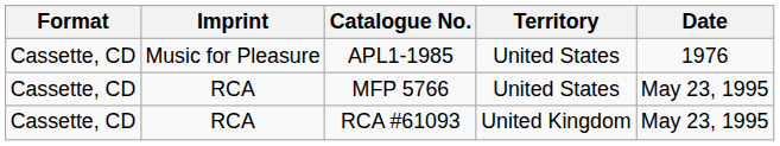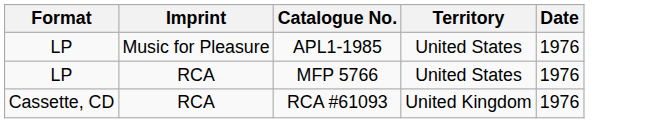 <table class="wikitable sortable" style="text-align:center;">
 <tr>
 <th>Format</th>
 <th>Imprint</th>
 <th>Catalogue No.</th>
 <th>Territory</th>
 <th>Date</th>
 </tr>
 <tr>
-<td>Cassette, CD</td>
+<td>LP</td>
 <td>Music for Pleasure</td>
 <td>APL1-1985</td>
 <td>United States</td>
 <td>1976</td>
 </tr>
 <tr>
-<td>Cassette, CD</td>
+<td>LP</td>
 <td>RCA</td>
 <td>MFP 5766</td>
 <td>United States</td>
-<td>May 23, 1995</td>
+<td>1976</td>
 </tr>
 <tr>
 <td>Cassette, CD</td>
 <td>RCA</td>
 <td>RCA #61093</td>
 <td>United Kingdom</td>
-<td>May 23, 1995</td>
+<td>1976</td>
 </tr>
 </table>
